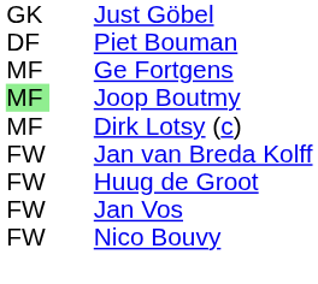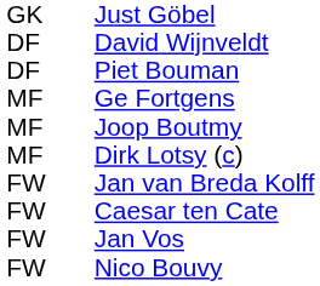 <table style="font-size:90%; margin:0.2em auto;" cellspacing="0" cellpadding="0">
 <tr>
 <th width="25"></th>
 <th width="25"></th>
 </tr>
 <tr>
 <td>GK</td>
 <td></td>
 <td><a href='#'>Just Göbel</a></td>
 </tr>
 <tr>
 <td>DF</td>
 <td></td>
+<td><a href='#'>David Wijnveldt</a></td>
+</tr>
+<tr>
+<td>DF</td>
+<td></td>
 <td><a href='#'>Piet Bouman</a></td>
 </tr>
 <tr>
 <td>MF</td>
 <td></td>
 <td><a href='#'>Ge Fortgens</a></td>
 </tr>
 <tr>
-<td style="background: lightgreen;">MF</td>
+<td>MF</td>
 <td></td>
 <td><a href='#'>Joop Boutmy</a></td>
 </tr>
 <tr>
 <td>MF</td>
 <td></td>
 <td><a href='#'>Dirk Lotsy</a> (<a href='#'>c</a>)</td>
 </tr>
 <tr>
 <td>FW</td>
 <td></td>
 <td><a href='#'>Jan van Breda Kolff</a></td>
 </tr>
 <tr>
 <td>FW</td>
 <td></td>
-<td><a href='#'>Huug de Groot</a></td>
+<td><a href='#'>Caesar ten Cate</a></td>
 </tr>
 <tr>
 <td>FW</td>
 <td></td>
 <td><a href='#'>Jan Vos</a></td>
 </tr>
 <tr>
 <td>FW</td>
 <td></td>
 <td><a href='#'>Nico Bouvy</a></td>
 </tr>
 </table>
